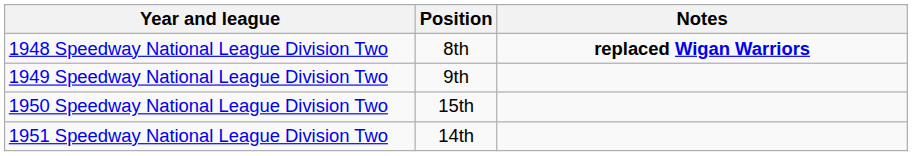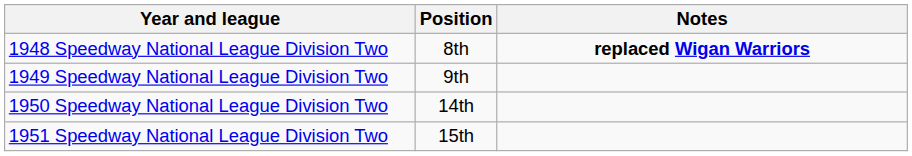 <table class="wikitable">
 <tr>
 <th width=350>Year and league</th>
 <th width=50>Position</th>
 <th width=350>Notes</th>
 </tr>
 <tr align=center>
 <td align="left"><a href='#'>1948 Speedway National League Division Two</a></td>
 <td>8th</td>
 <td><strong>replaced <a href='#'>Wigan Warriors</a></strong></td>
 </tr>
 <tr align=center>
 <td align="left"><a href='#'>1949 Speedway National League Division Two</a></td>
 <td>9th</td>
 <td></td>
 </tr>
 <tr align=center>
 <td align="left"><a href='#'>1950 Speedway National League Division Two</a></td>
-<td>15th</td>
+<td>14th</td>
 <td></td>
 </tr>
 <tr align=center>
 <td align="left"><a href='#'>1951 Speedway National League Division Two</a></td>
-<td>14th</td>
+<td>15th</td>
 <td></td>
 </tr>
 </table>
